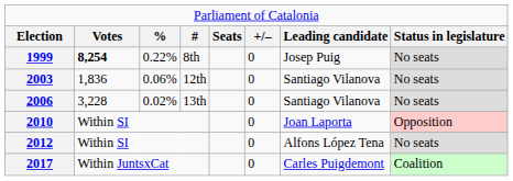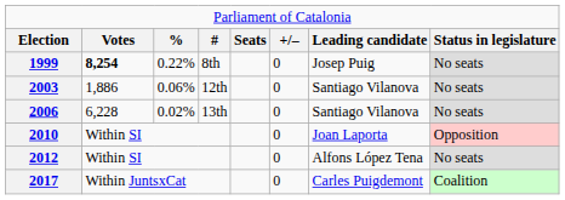 <table class="wikitable" style="font-size:97%; text-align:left;">
 <tr>
 <td colspan="9" align="center"><a href='#'>Parliament of Catalonia</a></td>
 </tr>
 <tr>
 <th width="75">Election</th>
 <th width="70">Votes</th>
 <th width="35">%</th>
 <th width="25">#</th>
 <th>Seats</th>
 <th width="35">+/–</th>
 <th>Leading candidate</th>
 <th>Status in legislature</th>
 </tr>
 <tr>
 <th><a href='#'>1999</a></th>
 <td><strong>8,254</strong></td>
 <td>0.22%</td>
 <td>8th</td>
 <td></td>
 <td>0</td>
 <td>Josep Puig</td>
 <td style="background:#ddd;">No seats</td>
 </tr>
 <tr>
 <th><a href='#'>2003</a></th>
-<td>1,836</td>
+<td>1,886</td>
 <td>0.06%</td>
 <td>12th</td>
 <td></td>
 <td>0</td>
 <td>Santiago Vilanova</td>
 <td style="background:#ddd;">No seats</td>
 </tr>
 <tr>
 <th><a href='#'>2006</a></th>
-<td>3,228</td>
+<td>6,228</td>
 <td>0.02%</td>
 <td>13th</td>
 <td></td>
 <td>0</td>
 <td>Santiago Vilanova</td>
 <td style="background:#ddd;">No seats</td>
 </tr>
 <tr>
 <th><a href='#'>2010</a></th>
 <td colspan="3">Within <a href='#'>SI</a></td>
 <td></td>
 <td>0</td>
 <td><a href='#'>Joan Laporta</a></td>
 <td style="background:#fcc;">Opposition</td>
 </tr>
 <tr>
 <th><a href='#'>2012</a></th>
 <td colspan="3">Within <a href='#'>SI</a></td>
 <td></td>
 <td>0</td>
 <td>Alfons López Tena</td>
 <td style="background:#ddd;">No seats</td>
 </tr>
 <tr>
 <th><a href='#'>2017</a></th>
 <td colspan="3">Within <a href='#'>JuntsxCat</a></td>
 <td></td>
 <td>0</td>
 <td><a href='#'>Carles Puigdemont</a></td>
 <td style="background:#cfc;">Coalition </td>
 </tr>
 </table>
